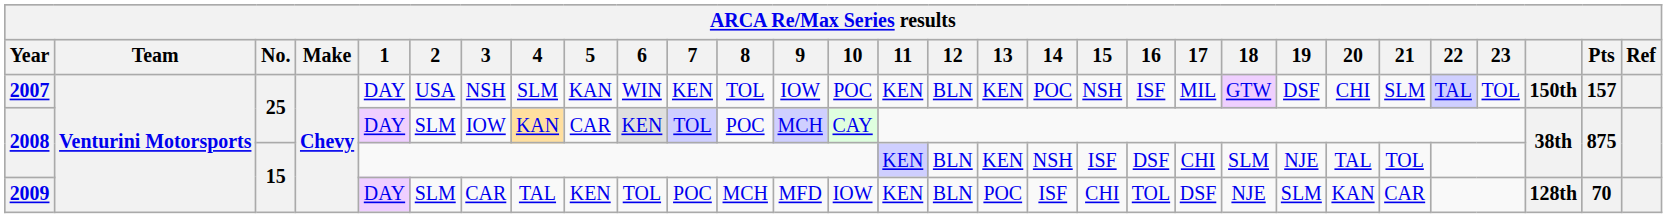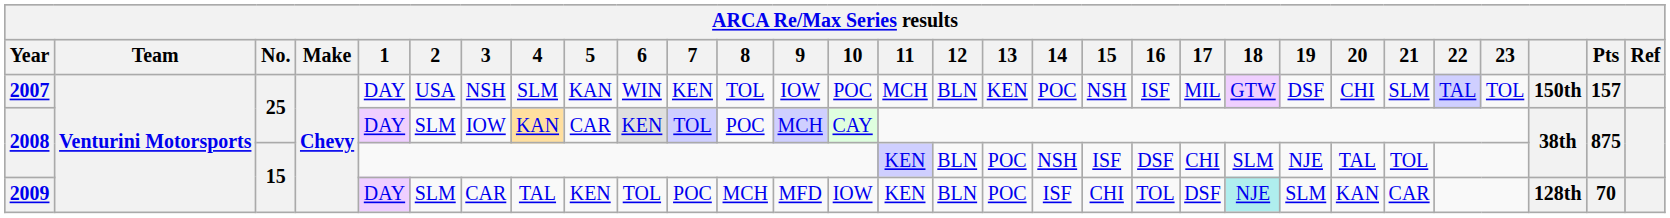 <table class="wikitable" style="text-align:center; font-size:75%">
 <tr>
 <th colspan=48><a href='#'>ARCA Re/Max Series</a> results</th>
 </tr>
 <tr>
 <th>Year</th>
 <th>Team</th>
 <th>No.</th>
 <th>Make</th>
 <th>1</th>
 <th>2</th>
 <th>3</th>
 <th>4</th>
 <th>5</th>
 <th>6</th>
 <th>7</th>
 <th>8</th>
 <th>9</th>
 <th>10</th>
 <th>11</th>
 <th>12</th>
 <th>13</th>
 <th>14</th>
 <th>15</th>
 <th>16</th>
 <th>17</th>
 <th>18</th>
 <th>19</th>
 <th>20</th>
 <th>21</th>
 <th>22</th>
 <th>23</th>
 <th></th>
 <th>Pts</th>
 <th>Ref</th>
 </tr>
 <tr>
 <th><a href='#'>2007</a></th>
 <th rowspan=4><a href='#'>Venturini Motorsports</a></th>
 <th rowspan=2>25</th>
 <th rowspan=4><a href='#'>Chevy</a></th>
 <td><a href='#'>DAY</a></td>
 <td><a href='#'>USA</a></td>
 <td><a href='#'>NSH</a></td>
 <td><a href='#'>SLM</a></td>
 <td><a href='#'>KAN</a></td>
 <td><a href='#'>WIN</a></td>
 <td><a href='#'>KEN</a></td>
 <td><a href='#'>TOL</a></td>
 <td><a href='#'>IOW</a></td>
 <td><a href='#'>POC</a></td>
-<td><a href='#'>KEN</a></td>
+<td><a href='#'>MCH</a></td>
 <td><a href='#'>BLN</a></td>
 <td><a href='#'>KEN</a></td>
 <td><a href='#'>POC</a></td>
 <td><a href='#'>NSH</a></td>
 <td><a href='#'>ISF</a></td>
 <td><a href='#'>MIL</a></td>
 <td style="background:#EFCFFF;"><a href='#'>GTW</a><br></td>
 <td><a href='#'>DSF</a></td>
 <td><a href='#'>CHI</a></td>
 <td><a href='#'>SLM</a></td>
 <td style="background:#CFCFFF;"><a href='#'>TAL</a><br></td>
 <td><a href='#'>TOL</a></td>
 <th>150th</th>
 <th>157</th>
 <th></th>
 </tr>
 <tr>
 <th rowspan=2><a href='#'>2008</a></th>
 <td style="background:#EFCFFF;"><a href='#'>DAY</a><br></td>
 <td><a href='#'>SLM</a></td>
 <td><a href='#'>IOW</a></td>
 <td style="background:#FFDF9F;"><a href='#'>KAN</a><br></td>
 <td><a href='#'>CAR</a></td>
 <td style="background:#DFDFDF;"><a href='#'>KEN</a><br></td>
 <td style="background:#CFCFFF;"><a href='#'>TOL</a><br></td>
 <td><a href='#'>POC</a></td>
 <td style="background:#CFCFFF;"><a href='#'>MCH</a><br></td>
 <td style="background:#DFFFDF;"><a href='#'>CAY</a><br></td>
 <td colspan=13></td>
 <th rowspan=2>38th</th>
 <th rowspan=2>875</th>
 <th rowspan=2></th>
 </tr>
 <tr>
 <th rowspan=2>15</th>
 <td colspan=10></td>
 <td style="background:#CFCFFF;"><a href='#'>KEN</a><br></td>
 <td><a href='#'>BLN</a></td>
-<td><a href='#'>KEN</a></td>
+<td><a href='#'>POC</a></td>
 <td><a href='#'>NSH</a></td>
 <td><a href='#'>ISF</a></td>
 <td><a href='#'>DSF</a></td>
 <td><a href='#'>CHI</a></td>
 <td><a href='#'>SLM</a></td>
 <td><a href='#'>NJE</a></td>
 <td><a href='#'>TAL</a></td>
 <td><a href='#'>TOL</a></td>
 <td colspan=2></td>
 </tr>
 <tr>
 <th><a href='#'>2009</a></th>
 <td style="background:#EFCFFF;"><a href='#'>DAY</a><br></td>
 <td><a href='#'>SLM</a></td>
 <td><a href='#'>CAR</a></td>
 <td><a href='#'>TAL</a></td>
 <td><a href='#'>KEN</a></td>
 <td><a href='#'>TOL</a></td>
 <td><a href='#'>POC</a></td>
 <td><a href='#'>MCH</a></td>
 <td><a href='#'>MFD</a></td>
 <td><a href='#'>IOW</a></td>
 <td><a href='#'>KEN</a></td>
 <td><a href='#'>BLN</a></td>
 <td><a href='#'>POC</a></td>
 <td><a href='#'>ISF</a></td>
 <td><a href='#'>CHI</a></td>
 <td><a href='#'>TOL</a></td>
 <td><a href='#'>DSF</a></td>
-<td><a href='#'>NJE</a></td>
+<td style="background: paleturquoise;"><a href='#'>NJE</a></td>
 <td><a href='#'>SLM</a></td>
 <td><a href='#'>KAN</a></td>
 <td><a href='#'>CAR</a></td>
 <td colspan=2></td>
 <th>128th</th>
 <th>70</th>
 <th></th>
 </tr>
 </table>
